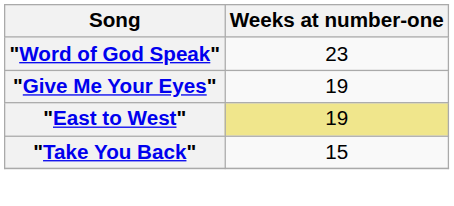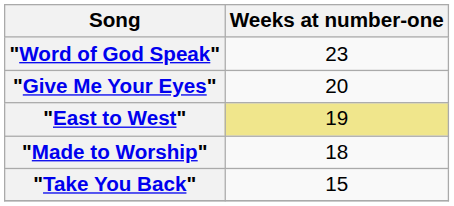 <table class="plainrowheaders wikitable sortable">
 <tr>
 <th scope="col">Song</th>
 <th scope="col">Weeks at number-one</th>
 </tr>
 <tr>
 <th scope="row">"<a href='#'>Word of God Speak</a>"</th>
 <td align="center">23</td>
 </tr>
 <tr>
 <th scope="row">"<a href='#'>Give Me Your Eyes</a>"</th>
-<td align="center">19</td>
+<td align="center">20</td>
 </tr>
 <tr>
 <th scope="row">"<a href='#'>East to West</a>"</th>
 <td align="center" style="background: khaki;">19</td>
+</tr>
+<tr>
+<th scope="row">"<a href='#'>Made to Worship</a>"</th>
+<td align="center">18</td>
 </tr>
 <tr>
 <th scope="row">"<a href='#'>Take You Back</a>"</th>
 <td align="center">15</td>
 </tr>
 <tr>
 </tr>
 </table>
